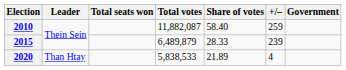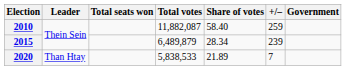 <table class="wikitable">
 <tr>
 <th>Election</th>
 <th>Leader</th>
 <th>Total seats won</th>
 <th>Total votes</th>
 <th>Share of votes</th>
 <th>+/–</th>
 <th>Government</th>
 </tr>
 <tr>
 <th><a href='#'>2010</a></th>
 <td rowspan=2><a href='#'>Thein Sein</a></td>
 <td></td>
 <td>11,882,087</td>
 <td>58.40</td>
 <td> 259</td>
 <td></td>
 </tr>
 <tr>
 <th><a href='#'>2015</a></th>
 <td></td>
 <td>6,489,879</td>
-<td>28.33</td>
+<td>28.34</td>
 <td> 239</td>
 <td></td>
 </tr>
 <tr>
 <th><a href='#'>2020</a></th>
 <td><a href='#'>Than Htay</a></td>
 <td></td>
 <td>5,838,533</td>
 <td>21.89</td>
-<td> 4</td>
+<td> 7</td>
 <td></td>
 </tr>
 </table>
